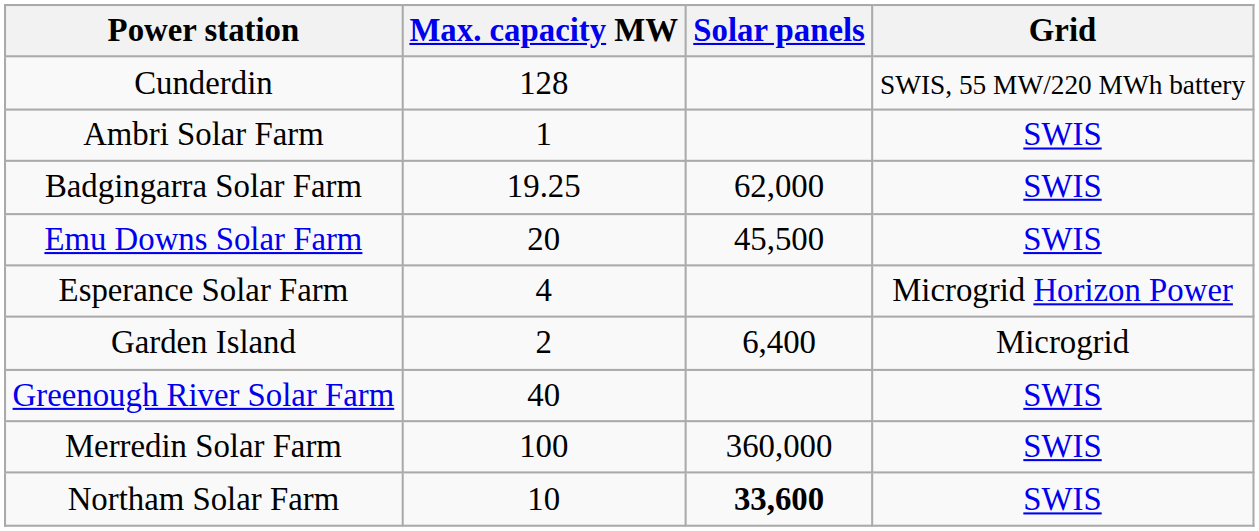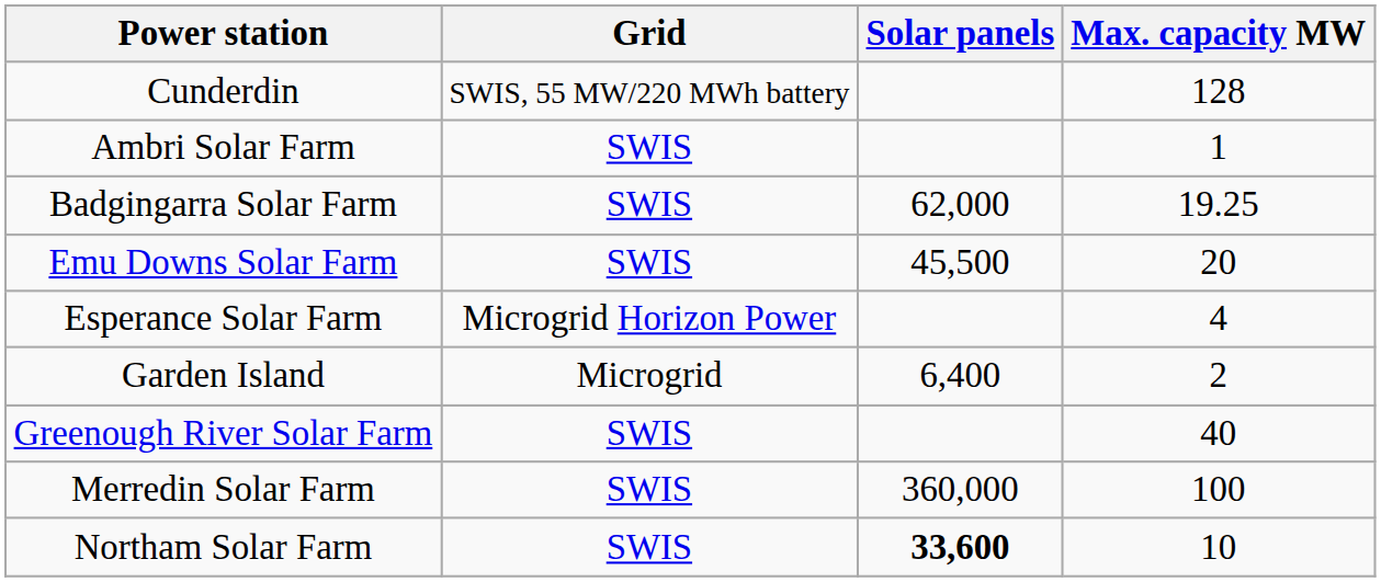 <table class="wikitable sortable" style="text-align: center">
 <tr>
 <th>Power station</th>
+<th>Grid</th>
+<th><a href='#'>Solar panels</a></th>
 <th><a href='#'>Max. capacity</a> MW</th>
-<th><a href='#'>Solar panels</a></th>
-<th>Grid</th>
 </tr>
 <tr>
 <td>Cunderdin</td>
+<td><small>SWIS, 55 MW/220 MWh battery</small></td>
+<td></td>
 <td>128</td>
-<td></td>
-<td><small>SWIS, 55 MW/220 MWh battery</small></td>
 </tr>
 <tr>
 <td>Ambri Solar Farm</td>
+<td><a href='#'>SWIS</a></td>
+<td></td>
 <td>1</td>
-<td></td>
-<td><a href='#'>SWIS</a></td>
 </tr>
 <tr>
 <td>Badgingarra Solar Farm</td>
+<td><a href='#'>SWIS</a></td>
+<td>62,000</td>
 <td>19.25</td>
-<td>62,000</td>
-<td><a href='#'>SWIS</a></td>
 </tr>
 <tr>
 <td><a href='#'>Emu Downs Solar Farm</a></td>
+<td><a href='#'>SWIS</a></td>
+<td>45,500</td>
 <td>20</td>
-<td>45,500</td>
-<td><a href='#'>SWIS</a></td>
 </tr>
 <tr>
 <td>Esperance Solar Farm</td>
+<td>Microgrid <a href='#'>Horizon Power</a></td>
+<td></td>
 <td>4</td>
-<td></td>
-<td>Microgrid <a href='#'>Horizon Power</a></td>
 </tr>
 <tr>
 <td>Garden Island</td>
+<td>Microgrid</td>
+<td>6,400</td>
 <td>2</td>
-<td>6,400</td>
-<td>Microgrid</td>
 </tr>
 <tr>
 <td align="left"><a href='#'>Greenough River Solar Farm</a></td>
+<td><a href='#'>SWIS</a></td>
+<td></td>
 <td>40</td>
-<td></td>
-<td><a href='#'>SWIS</a></td>
 </tr>
 <tr>
 <td>Merredin Solar Farm</td>
+<td><a href='#'>SWIS</a></td>
+<td>360,000</td>
 <td>100</td>
-<td>360,000</td>
-<td><a href='#'>SWIS</a></td>
 </tr>
 <tr>
 <td>Northam Solar Farm</td>
+<td><a href='#'>SWIS</a></td>
+<td><strong>33,600</strong></td>
 <td>10</td>
-<td><strong>33,600</strong></td>
-<td><a href='#'>SWIS</a></td>
 </tr>
 </table>
